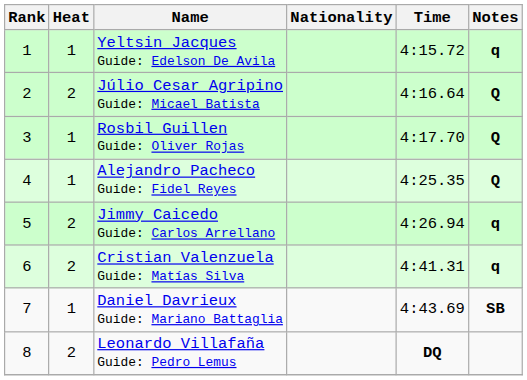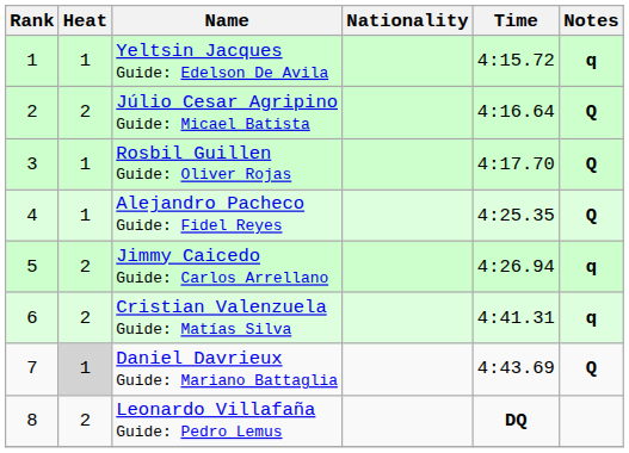 <table class="wikitable sortable" style="text-align:center">
 <tr>
 <th>Rank</th>
 <th>Heat</th>
 <th>Name</th>
 <th>Nationality</th>
 <th>Time</th>
 <th>Notes</th>
 </tr>
 <tr bgcolor=ccffcc>
 <td>1</td>
 <td>1</td>
 <td align=left><a href='#'>Yeltsin Jacques</a><br><small>Guide: <a href='#'>Edelson De Avila</a></small></td>
 <td align=left></td>
 <td>4:15.72</td>
 <td><strong>q</strong></td>
 </tr>
 <tr bgcolor=ccffcc>
 <td>2</td>
 <td>2</td>
 <td align=left><a href='#'>Júlio Cesar Agripino</a><br><small>Guide: <a href='#'>Micael Batista</a></small></td>
 <td align=left></td>
 <td>4:16.64</td>
 <td><strong>Q</strong></td>
 </tr>
 <tr bgcolor=ccffcc>
 <td>3</td>
 <td>1</td>
 <td align=left><a href='#'>Rosbil Guillen</a><br><small>Guide: <a href='#'>Oliver Rojas</a></small></td>
 <td align=left></td>
 <td>4:17.70</td>
 <td><strong>Q</strong></td>
 </tr>
 <tr bgcolor=ddffdd>
 <td>4</td>
 <td>1</td>
 <td align=left><a href='#'>Alejandro Pacheco</a><br><small>Guide: <a href='#'>Fidel Reyes</a></small></td>
 <td align=left></td>
 <td>4:25.35</td>
 <td><strong>Q</strong></td>
 </tr>
 <tr bgcolor=ccffcc>
 <td>5</td>
 <td>2</td>
 <td align=left><a href='#'>Jimmy Caicedo</a><br><small>Guide: <a href='#'>Carlos Arrellano</a></small></td>
 <td align=left></td>
 <td>4:26.94</td>
 <td><strong>q</strong></td>
 </tr>
 <tr bgcolor=ddffdd>
 <td>6</td>
 <td>2</td>
 <td align=left><a href='#'>Cristian Valenzuela</a><br><small>Guide: <a href='#'>Matías Silva</a></small></td>
 <td align=left></td>
 <td>4:41.31</td>
 <td><strong>q</strong></td>
 </tr>
 <tr>
 <td>7</td>
-<td>1</td>
+<td style="background: lightgrey;">1</td>
 <td align=left><a href='#'>Daniel Davrieux</a><br><small>Guide: <a href='#'>Mariano Battaglia</a></small></td>
 <td align=left></td>
 <td>4:43.69</td>
-<td><strong>SB</strong></td>
+<td><strong>Q</strong></td>
 </tr>
 <tr>
 <td>8</td>
 <td>2</td>
 <td align=left><a href='#'>Leonardo Villafaña</a><br><small>Guide: <a href='#'>Pedro Lemus</a></small></td>
 <td align=left></td>
 <td><strong>DQ</strong></td>
 <td></td>
 </tr>
 <tr>
 </tr>
 </table>
